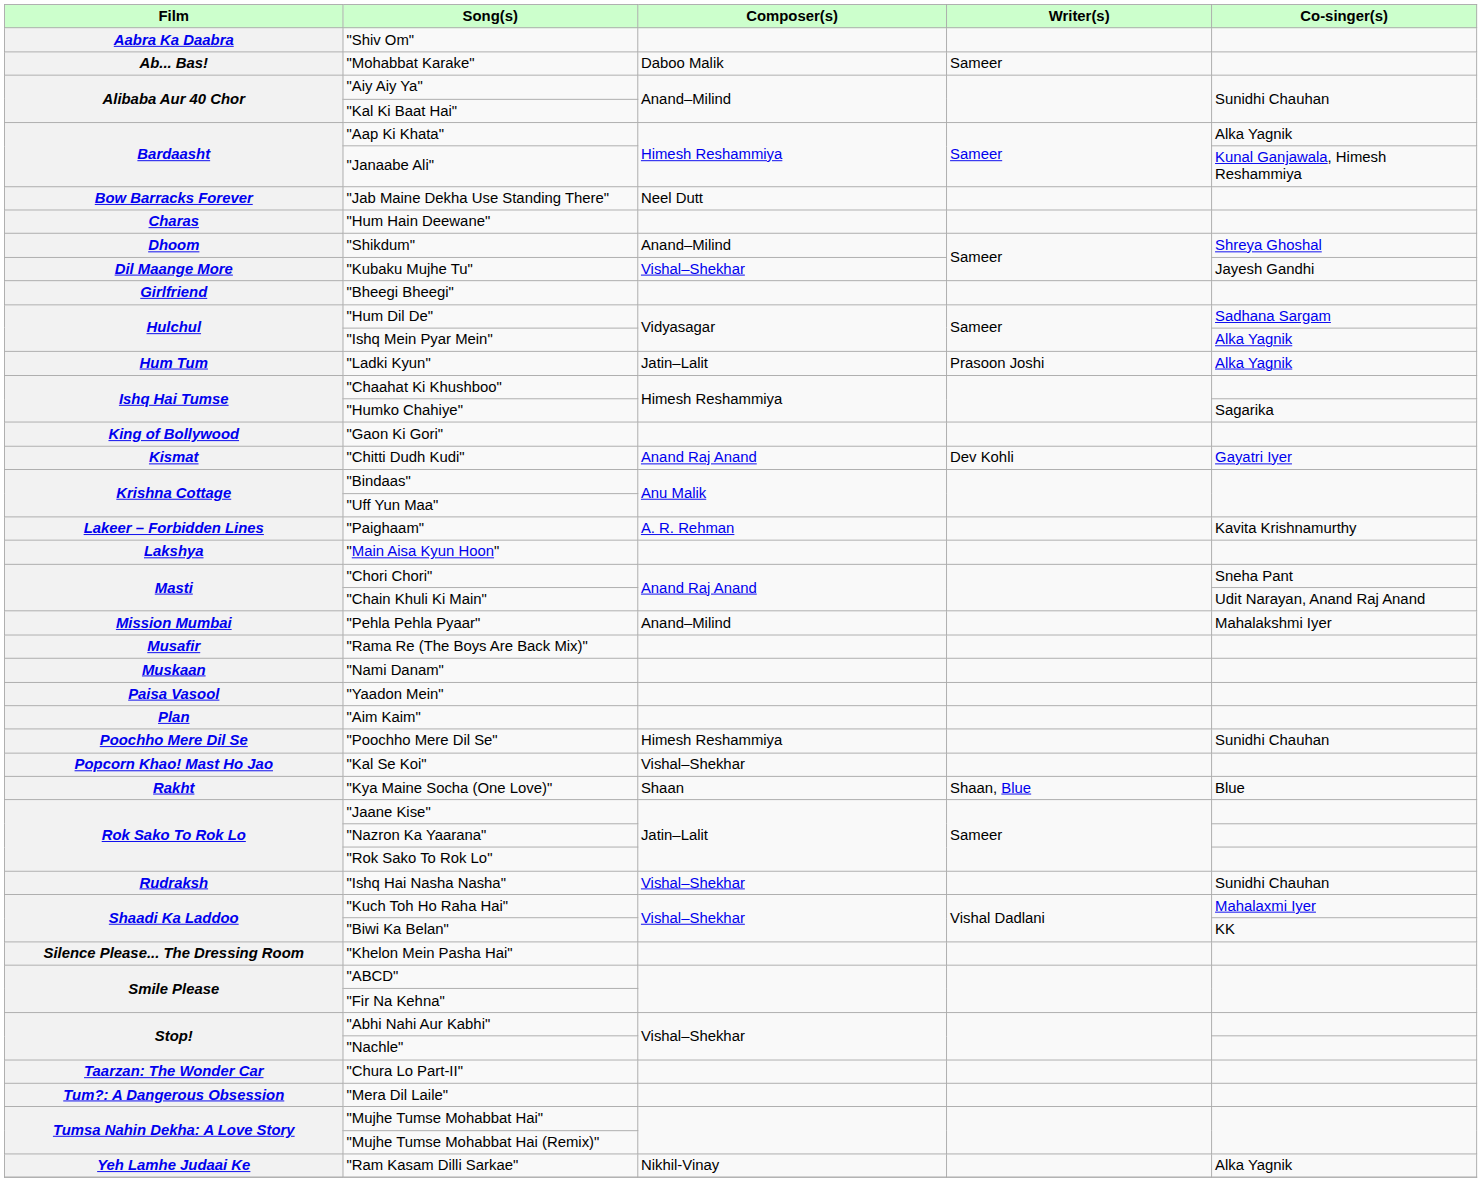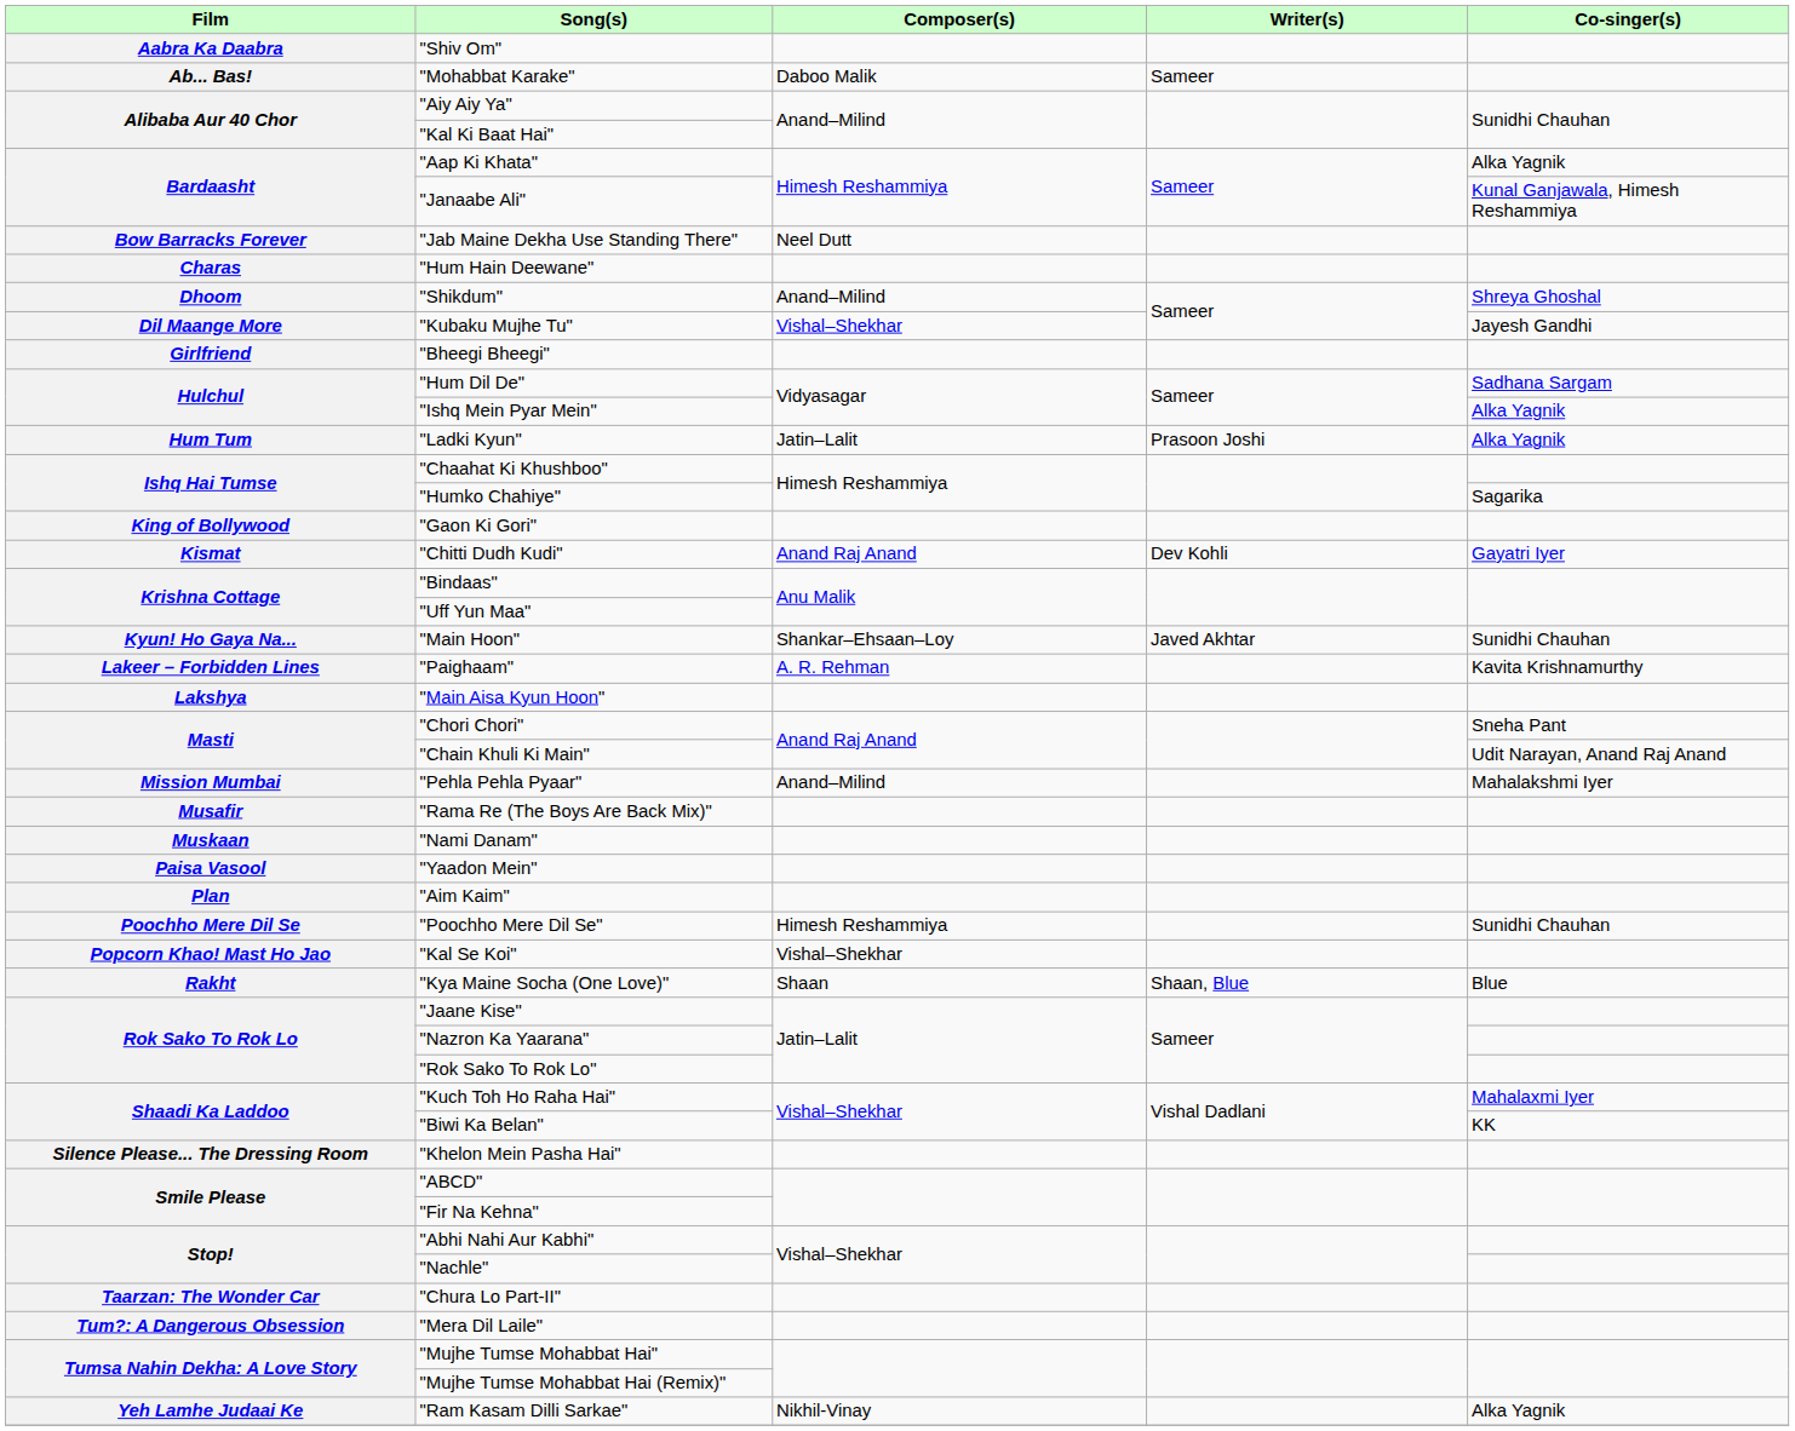 <table class="wikitable plainrowheaders" style="width:100%;" textcolor:#000;">
 <tr style="background:#cfc; text-align:center;">
 <td scope="col" style="width:23%;"><strong>Film</strong></td>
 <td scope="col" style="width:20%;"><strong>Song(s)</strong></td>
 <td scope="col" style="width:21%;"><strong>Composer(s)</strong></td>
 <td scope="col" style="width:18%;"><strong>Writer(s)</strong></td>
 <td scope="col" style="width:18%;"><strong>Co-singer(s)</strong></td>
 </tr>
 <tr>
 <th scope="row"><em><a href='#'>Aabra Ka Daabra</a></em></th>
 <td>"Shiv Om"</td>
 <td></td>
 <td></td>
 <td></td>
 </tr>
 <tr>
 <th scope="row"><em>Ab... Bas!</em></th>
 <td>"Mohabbat Karake"</td>
 <td rowspan="1">Daboo Malik</td>
 <td>Sameer</td>
 <td></td>
 </tr>
 <tr>
 <th scope="row" rowspan=2><em>Alibaba Aur 40 Chor</em></th>
 <td>"Aiy Aiy Ya"</td>
 <td rowspan="2">Anand–Milind</td>
 <td rowspan=2></td>
 <td rowspan=2>Sunidhi Chauhan</td>
 </tr>
 <tr>
 <td>"Kal Ki Baat Hai"</td>
 </tr>
 <tr>
 <th scope="row" rowspan=2><em><a href='#'>Bardaasht</a></em></th>
 <td>"Aap Ki Khata"</td>
 <td rowspan=2><a href='#'>Himesh Reshammiya</a></td>
 <td rowspan=2><a href='#'>Sameer</a></td>
 <td>Alka Yagnik</td>
 </tr>
 <tr>
 <td>"Janaabe Ali"</td>
 <td><a href='#'>Kunal Ganjawala</a>, Himesh Reshammiya</td>
 </tr>
 <tr>
 <th><em><a href='#'>Bow Barracks Forever</a></em></th>
 <td>"Jab Maine Dekha Use Standing There"</td>
 <td>Neel Dutt</td>
 <td></td>
 <td></td>
 </tr>
 <tr>
 <th scope="row"><em><a href='#'>Charas</a></em></th>
 <td>"Hum Hain Deewane"</td>
 <td></td>
 <td></td>
 <td></td>
 </tr>
 <tr>
 <th scope="row"><em><a href='#'>Dhoom</a></em></th>
 <td>"Shikdum"</td>
 <td rowspan="1">Anand–Milind</td>
 <td rowspan=2>Sameer</td>
 <td><a href='#'>Shreya Ghoshal</a></td>
 </tr>
 <tr>
 <th scope="row"><em><a href='#'>Dil Maange More</a></em></th>
 <td>"Kubaku Mujhe Tu"</td>
 <td><a href='#'>Vishal–Shekhar</a></td>
 <td>Jayesh Gandhi</td>
 </tr>
 <tr>
 <th scope="row"><em><a href='#'>Girlfriend</a></em></th>
 <td>"Bheegi Bheegi"</td>
 <td></td>
 <td></td>
 <td></td>
 </tr>
 <tr>
 <th scope="row" rowspan=2><em><a href='#'>Hulchul</a></em></th>
 <td>"Hum Dil De"</td>
 <td rowspan=2>Vidyasagar</td>
 <td rowspan=2>Sameer</td>
 <td><a href='#'>Sadhana Sargam</a></td>
 </tr>
 <tr>
 <td>"Ishq Mein Pyar Mein"</td>
 <td><a href='#'>Alka Yagnik</a></td>
 </tr>
 <tr>
 <th scope="row"><em><a href='#'>Hum Tum</a></em></th>
 <td>"Ladki Kyun"</td>
 <td>Jatin–Lalit</td>
 <td>Prasoon Joshi</td>
 <td><a href='#'>Alka Yagnik</a></td>
 </tr>
 <tr>
 <th scope="row" rowspan=2><em><a href='#'>Ishq Hai Tumse</a></em></th>
 <td>"Chaahat Ki Khushboo"</td>
 <td rowspan=2>Himesh Reshammiya</td>
 <td rowspan=2></td>
 <td></td>
 </tr>
 <tr>
 <td>"Humko Chahiye"</td>
 <td>Sagarika</td>
 </tr>
 <tr>
 <th scope="row"><em><a href='#'>King of Bollywood</a></em></th>
 <td>"Gaon Ki Gori"</td>
 <td></td>
 <td></td>
 <td></td>
 </tr>
 <tr>
 <th scope="row"><em><a href='#'>Kismat</a></em></th>
 <td>"Chitti Dudh Kudi"</td>
 <td><a href='#'>Anand Raj Anand</a></td>
 <td>Dev Kohli</td>
 <td><a href='#'>Gayatri Iyer</a></td>
 </tr>
 <tr>
 <th scope="row" rowspan=2><em><a href='#'>Krishna Cottage</a></em></th>
 <td>"Bindaas"</td>
 <td rowspan=2><a href='#'>Anu Malik</a></td>
 <td rowspan=2></td>
 <td rowspan=2></td>
 </tr>
 <tr>
 <td>"Uff Yun Maa"</td>
 </tr>
 <tr>
+<th scope="row"><em><a href='#'>Kyun! Ho Gaya Na...</a></em></th>
+<td>"Main Hoon"</td>
+<td>Shankar–Ehsaan–Loy</td>
+<td>Javed Akhtar</td>
+<td>Sunidhi Chauhan</td>
+</tr>
+<tr>
 <th scope="row"><em><a href='#'>Lakeer – Forbidden Lines</a></em></th>
 <td>"Paighaam"</td>
 <td><a href='#'>A. R. Rehman</a></td>
 <td></td>
 <td>Kavita Krishnamurthy</td>
 </tr>
 <tr>
 <th scope="row"><em><a href='#'>Lakshya</a></em></th>
 <td>"<a href='#'>Main Aisa Kyun Hoon</a>"</td>
 <td></td>
 <td></td>
 <td></td>
 </tr>
 <tr>
 <th scope="row" rowspan=2><em><a href='#'>Masti</a></em></th>
 <td>"Chori Chori"</td>
 <td rowspan=2><a href='#'>Anand Raj Anand</a></td>
 <td rowspan=2></td>
 <td>Sneha Pant</td>
 </tr>
 <tr>
 <td>"Chain Khuli Ki Main"</td>
 <td>Udit Narayan, Anand Raj Anand</td>
 </tr>
 <tr>
 <th scope="row"><em><a href='#'>Mission Mumbai</a></em></th>
 <td>"Pehla Pehla Pyaar"</td>
 <td rowspan="1">Anand–Milind</td>
 <td></td>
 <td>Mahalakshmi Iyer</td>
 </tr>
 <tr>
 <th scope="row"><em><a href='#'>Musafir</a></em></th>
 <td>"Rama Re (The Boys Are Back Mix)"</td>
 <td></td>
 <td></td>
 <td></td>
 </tr>
 <tr>
 <th scope="row"><em><a href='#'>Muskaan</a></em></th>
 <td>"Nami Danam"</td>
 <td></td>
 <td></td>
 <td></td>
 </tr>
 <tr>
 <th scope="row"><em><a href='#'>Paisa Vasool</a></em></th>
 <td>"Yaadon Mein"</td>
 <td></td>
 <td></td>
 <td></td>
 </tr>
 <tr>
 <th scope="row"><em><a href='#'>Plan</a></em></th>
 <td>"Aim Kaim"</td>
 <td></td>
 <td></td>
 <td></td>
 </tr>
 <tr>
 <th scope="row"><em><a href='#'>Poochho Mere Dil Se</a></em></th>
 <td>"Poochho Mere Dil Se"</td>
 <td>Himesh Reshammiya</td>
 <td></td>
 <td>Sunidhi Chauhan</td>
 </tr>
 <tr>
 <th scope="row"><em><a href='#'>Popcorn Khao! Mast Ho Jao</a></em></th>
 <td>"Kal Se Koi"</td>
 <td>Vishal–Shekhar</td>
 <td></td>
 <td></td>
 </tr>
 <tr>
 <th scope="row"><em><a href='#'>Rakht</a></em></th>
 <td>"Kya Maine Socha (One Love)"</td>
 <td>Shaan</td>
 <td>Shaan, <a href='#'>Blue</a></td>
 <td>Blue</td>
 </tr>
 <tr>
 <th scope="row" rowspan=3><em><a href='#'>Rok Sako To Rok Lo</a></em></th>
 <td>"Jaane Kise"</td>
 <td rowspan=3>Jatin–Lalit</td>
 <td rowspan=3>Sameer</td>
 <td></td>
 </tr>
 <tr>
 <td>"Nazron Ka Yaarana"</td>
 <td></td>
 </tr>
 <tr>
 <td>"Rok Sako To Rok Lo"</td>
 <td></td>
 </tr>
 <tr>
-<th scope="row"><em><a href='#'>Rudraksh</a></em></th>
-<td>"Ishq Hai Nasha Nasha"</td>
-<td><a href='#'>Vishal–Shekhar</a></td>
-<td></td>
-<td>Sunidhi Chauhan</td>
-</tr>
-<tr>
 <th scope="row" rowspan="2"><em><a href='#'>Shaadi Ka Laddoo</a></em></th>
 <td>"Kuch Toh Ho Raha Hai"</td>
 <td rowspan="2"><a href='#'>Vishal–Shekhar</a></td>
 <td rowspan="2">Vishal Dadlani</td>
 <td><a href='#'>Mahalaxmi Iyer</a></td>
 </tr>
 <tr>
 <td>"Biwi Ka Belan"</td>
 <td>KK</td>
 </tr>
 <tr>
 <th scope="row"><em>Silence Please... The Dressing Room</em></th>
 <td>"Khelon Mein Pasha Hai"</td>
 <td></td>
 <td></td>
 <td></td>
 </tr>
 <tr>
 <th scope="row" rowspan=2><em>Smile Please</em></th>
 <td>"ABCD"</td>
 <td rowspan=2></td>
 <td rowspan=2></td>
 <td rowspan=2></td>
 </tr>
 <tr>
 <td>"Fir Na Kehna"</td>
 </tr>
 <tr>
 <th scope="row" rowspan=2><em>Stop!</em></th>
 <td>"Abhi Nahi Aur Kabhi"</td>
 <td rowspan=2>Vishal–Shekhar</td>
 <td rowspan=2></td>
 <td></td>
 </tr>
 <tr>
 <td>"Nachle"</td>
 <td></td>
 </tr>
 <tr>
 <th scope="row"><em><a href='#'>Taarzan: The Wonder Car</a></em></th>
 <td>"Chura Lo Part-II"</td>
 <td></td>
 <td></td>
 <td></td>
 </tr>
 <tr>
 <th scope="row"><em><a href='#'>Tum?: A Dangerous Obsession</a></em></th>
 <td>"Mera Dil Laile"</td>
 <td></td>
 <td></td>
 <td></td>
 </tr>
 <tr>
 <th scope="row" rowspan=2><em><a href='#'>Tumsa Nahin Dekha: A Love Story</a></em></th>
 <td>"Mujhe Tumse Mohabbat Hai"</td>
 <td rowspan=2></td>
 <td rowspan=2></td>
 <td rowspan=2></td>
 </tr>
 <tr>
 <td>"Mujhe Tumse Mohabbat Hai (Remix)"</td>
 </tr>
 <tr>
 <th scope="row"><em><a href='#'>Yeh Lamhe Judaai Ke</a></em></th>
 <td>"Ram Kasam Dilli Sarkae"</td>
 <td rowspan="1">Nikhil-Vinay</td>
 <td></td>
 <td>Alka Yagnik</td>
 </tr>
 <tr>
 </tr>
 </table>
